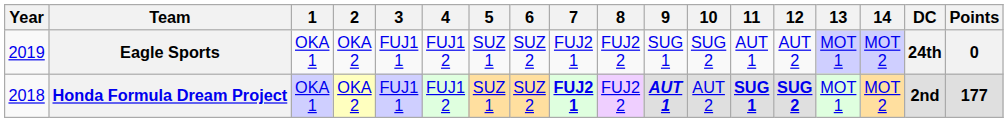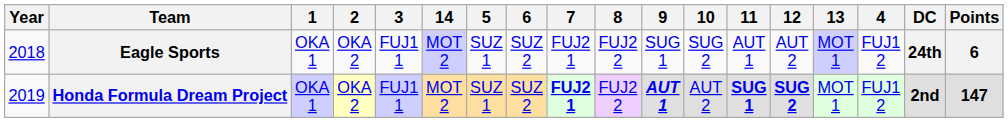 <table class="wikitable" style="text-align:center; font-size:85%">
 <tr>
 <th>Year</th>
 <th>Team</th>
 <th>1</th>
 <th>2</th>
 <th>3</th>
-<th>4</th>
+<th>14</th>
 <th>5</th>
 <th>6</th>
 <th>7</th>
 <th>8</th>
 <th>9</th>
 <th>10</th>
 <th>11</th>
 <th>12</th>
 <th>13</th>
-<th>14</th>
+<th>4</th>
 <th>DC</th>
 <th>Points</th>
 </tr>
 <tr>
-<td><a href='#'>2019</a></td>
+<td><a href='#'>2018</a></td>
 <th nowrap>Eagle Sports</th>
 <td style="background:#;"><a href='#'>OKA<br>1</a></td>
 <td style="background:#;"><a href='#'>OKA<br>2</a></td>
 <td style="background:#;"><a href='#'>FUJ1<br>1</a></td>
-<td style="background:#;"><a href='#'>FUJ1<br>2</a></td>
+<td style="background:#CFCFFF;"><a href='#'>MOT<br>2</a><br></td>
 <td style="background:#;"><a href='#'>SUZ<br>1</a></td>
 <td style="background:#;"><a href='#'>SUZ<br>2</a></td>
 <td style="background:#;"><a href='#'>FUJ2<br>1</a></td>
 <td style="background:#;"><a href='#'>FUJ2<br>2</a></td>
 <td style="background:#;"><a href='#'>SUG<br>1</a></td>
 <td style="background:#;"><a href='#'>SUG<br>2</a></td>
 <td style="background:#;"><a href='#'>AUT<br>1</a></td>
 <td style="background:#;"><a href='#'>AUT<br>2</a></td>
 <td style="background:#CFCFFF;"><a href='#'>MOT<br>1</a><br></td>
-<td style="background:#CFCFFF;"><a href='#'>MOT<br>2</a><br></td>
+<td style="background:#;"><a href='#'>FUJ1<br>2</a></td>
 <th>24th</th>
-<th>0</th>
+<th>6</th>
 </tr>
 <tr>
-<td><a href='#'>2018</a></td>
+<td><a href='#'>2019</a></td>
 <th nowrap><a href='#'>Honda Formula Dream Project</a></th>
 <td style="background:#CFCFFF;"><a href='#'>OKA<br>1</a><br></td>
 <td style="background:#FFFFBF;"><a href='#'>OKA<br>2</a><br></td>
 <td style="background:#CFCFFF;"><a href='#'>FUJ1<br>1</a><br></td>
-<td style="background:#DFFFDF;"><a href='#'>FUJ1<br>2</a><br></td>
+<td style="background:#FFDF9F;"><a href='#'>MOT<br>2</a><br></td>
 <td style="background:#FFDF9F;"><a href='#'>SUZ<br>1</a><br></td>
 <td style="background:#FFDF9F;"><a href='#'>SUZ<br>2</a><br></td>
 <td style="background:#DFFFDF;"><strong><a href='#'>FUJ2<br>1</a><br></strong></td>
 <td style="background:#EFCFFF;"><a href='#'>FUJ2<br>2</a><br></td>
 <td style="background:#DFDFDF;"><strong><em><a href='#'>AUT<br>1</a></em></strong><br></td>
 <td style="background:#DFDFDF;"><a href='#'>AUT<br>2</a><br></td>
 <td style="background:#DFDFDF;"><strong><a href='#'>SUG<br>1</a></strong><br></td>
 <td style="background:#DFDFDF;"><strong><a href='#'>SUG<br>2</a></strong><br></td>
 <td style="background:#DFFFDF;"><a href='#'>MOT<br>1</a><br></td>
-<td style="background:#FFDF9F;"><a href='#'>MOT<br>2</a><br></td>
+<td style="background:#DFFFDF;"><a href='#'>FUJ1<br>2</a><br></td>
 <th style="background:#DFDFDF;">2nd</th>
-<th style="background:#DFDFDF;">177</th>
+<th style="background:#DFDFDF;">147</th>
 </tr>
 </table>
